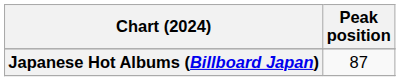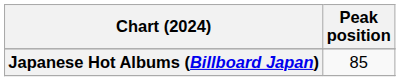 <table class="wikitable sortable plainrowheaders" style="text-align:center">
 <tr>
 <th scope="col">Chart (2024)</th>
 <th scope="col">Peak<br>position</th>
 </tr>
 <tr>
 </tr>
 <tr>
 </tr>
 <tr>
 </tr>
 <tr>
 </tr>
 <tr>
 </tr>
 <tr>
 </tr>
 <tr>
 </tr>
 <tr>
 </tr>
 <tr>
 <th scope="row">Japanese Hot Albums (<em><a href='#'>Billboard Japan</a></em>)</th>
-<td>87</td>
+<td>85</td>
 </tr>
 <tr>
 </tr>
 <tr>
 </tr>
 <tr>
 </tr>
 <tr>
 </tr>
 <tr>
 </tr>
 <tr>
 </tr>
 <tr>
 </tr>
 <tr>
 </tr>
 <tr>
 </tr>
 <tr>
 </tr>
 <tr>
 </tr>
 </table>
